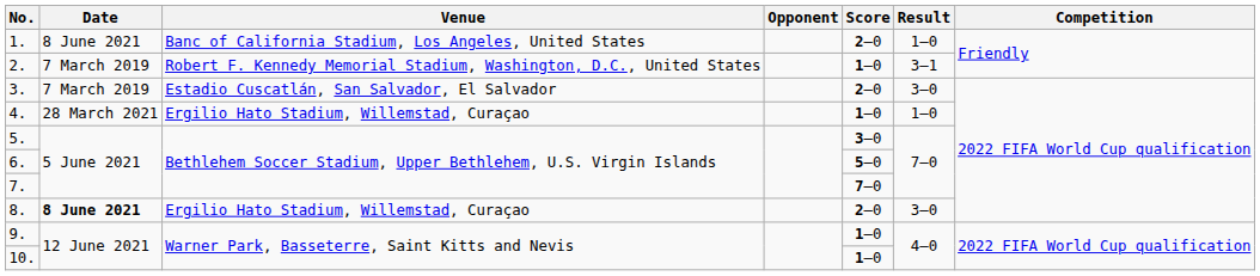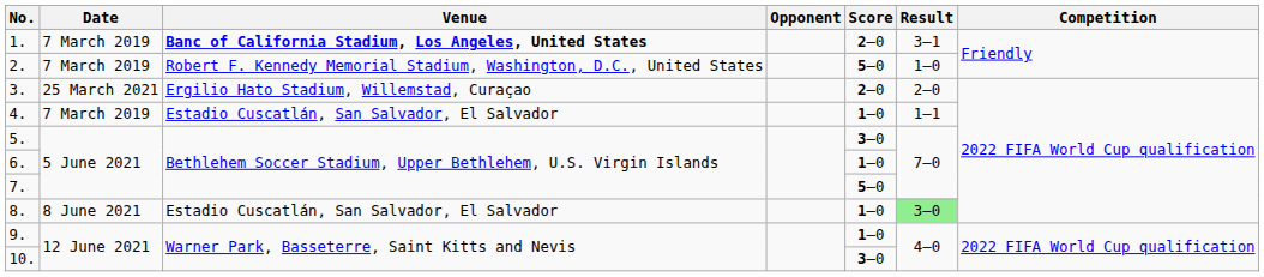 <table class="wikitable" style="font-size:100%;">
 <tr>
 <th>No.</th>
 <th>Date</th>
 <th>Venue</th>
 <th>Opponent</th>
 <th>Score</th>
 <th>Result</th>
 <th>Competition</th>
 </tr>
 <tr>
 <td>1.</td>
-<td>8 June 2021</td>
-<td><a href='#'>Banc of California Stadium</a>, <a href='#'>Los Angeles</a>, United States</td>
+<td>7 March 2019</td>
+<td><strong><a href='#'>Banc of California Stadium</a>, <a href='#'>Los Angeles</a>, United States</strong></td>
 <td></td>
 <td align=center><strong>2</strong>–0</td>
-<td align=center>1–0</td>
+<td align=center>3–1</td>
 <td rowspan=2><a href='#'>Friendly</a></td>
 </tr>
 <tr>
 <td>2.</td>
 <td>7 March 2019</td>
 <td><a href='#'>Robert F. Kennedy Memorial Stadium</a>, <a href='#'>Washington, D.C.</a>, United States</td>
 <td></td>
-<td align=center><strong>1</strong>–0</td>
-<td align=center>3–1</td>
+<td align=center><strong>5</strong>–0</td>
+<td align=center>1–0</td>
 </tr>
 <tr>
 <td>3.</td>
-<td>7 March 2019</td>
-<td><a href='#'>Estadio Cuscatlán</a>, <a href='#'>San Salvador</a>, El Salvador</td>
+<td>25 March 2021</td>
+<td><a href='#'>Ergilio Hato Stadium</a>, <a href='#'>Willemstad</a>, Curaçao</td>
 <td></td>
 <td align=center><strong>2</strong>–0</td>
-<td align=center>3–0</td>
+<td align=center>2–0</td>
 <td rowspan=6><a href='#'>2022 FIFA World Cup qualification</a></td>
 </tr>
 <tr>
 <td>4.</td>
-<td>28 March 2021</td>
-<td><a href='#'>Ergilio Hato Stadium</a>, <a href='#'>Willemstad</a>, Curaçao</td>
+<td>7 March 2019</td>
+<td><a href='#'>Estadio Cuscatlán</a>, <a href='#'>San Salvador</a>, El Salvador</td>
 <td></td>
 <td align=center><strong>1</strong>–0</td>
-<td align=center>1–0</td>
+<td align=center>1–1</td>
 </tr>
 <tr>
 <td>5.</td>
 <td rowspan=3>5 June 2021</td>
 <td rowspan=3><a href='#'>Bethlehem Soccer Stadium</a>, <a href='#'>Upper Bethlehem</a>, U.S. Virgin Islands</td>
 <td rowspan=3></td>
 <td align=center><strong>3</strong>–0</td>
 <td align=center rowspan=3>7–0</td>
 </tr>
 <tr>
 <td>6.</td>
+<td align=center><strong>1</strong>–0</td>
+</tr>
+<tr>
+<td>7.</td>
 <td align=center><strong>5</strong>–0</td>
 </tr>
 <tr>
-<td>7.</td>
-<td align=center><strong>7</strong>–0</td>
-</tr>
-<tr>
 <td>8.</td>
-<td><strong>8 June 2021</strong></td>
-<td><a href='#'>Ergilio Hato Stadium</a>, <a href='#'>Willemstad</a>, Curaçao</td>
+<td>8 June 2021</td>
+<td>Estadio Cuscatlán, San Salvador, El Salvador</td>
 <td></td>
-<td align=center><strong>2</strong>–0</td>
-<td align=center>3–0</td>
+<td align=center><strong>1</strong>–0</td>
+<td align=center style="background: lightgreen;">3–0</td>
 </tr>
 <tr>
 <td>9.</td>
 <td rowspan=2>12 June 2021</td>
 <td rowspan=2><a href='#'>Warner Park</a>, <a href='#'>Basseterre</a>, Saint Kitts and Nevis</td>
 <td rowspan=2></td>
 <td align=center><strong>1</strong>–0</td>
 <td align=center rowspan=2>4–0</td>
 <td rowspan=2><a href='#'>2022 FIFA World Cup qualification</a></td>
 </tr>
 <tr>
 <td>10.</td>
-<td align=center><strong>1</strong>–0</td>
+<td align=center><strong>3</strong>–0</td>
 </tr>
 </table>
